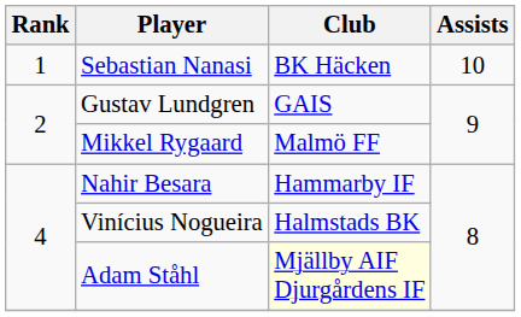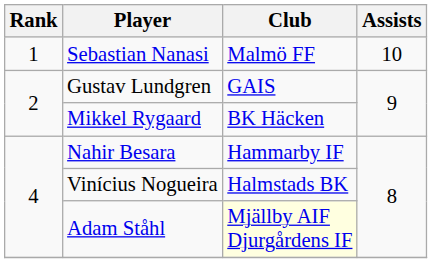 <table class="wikitable" style="text-align:center">
 <tr>
 <th>Rank</th>
 <th>Player</th>
 <th>Club</th>
 <th>Assists</th>
 </tr>
 <tr>
 <td>1</td>
 <td align="left"> <a href='#'>Sebastian Nanasi</a></td>
-<td align="left"><a href='#'>BK Häcken</a></td>
+<td align="left"><a href='#'>Malmö FF</a></td>
 <td>10</td>
 </tr>
 <tr>
 <td rowspan="2">2</td>
 <td align="left"> Gustav Lundgren</td>
 <td align="left"><a href='#'>GAIS</a></td>
 <td rowspan="2">9</td>
 </tr>
 <tr>
 <td align="left"> <a href='#'>Mikkel Rygaard</a></td>
-<td align="left"><a href='#'>Malmö FF</a></td>
+<td align="left"><a href='#'>BK Häcken</a></td>
 </tr>
 <tr>
 <td rowspan="3">4</td>
 <td align="left"> <a href='#'>Nahir Besara</a></td>
 <td align="left"><a href='#'>Hammarby IF</a></td>
 <td rowspan="3">8</td>
 </tr>
 <tr>
 <td align="left"> Vinícius Nogueira</td>
 <td align="left"><a href='#'>Halmstads BK</a></td>
 </tr>
 <tr>
 <td align="left"> <a href='#'>Adam Ståhl</a></td>
 <td align="left" style="background: lightyellow;"><a href='#'>Mjällby AIF</a><br><a href='#'>Djurgårdens IF</a></td>
 </tr>
 <tr>
 </tr>
 </table>
